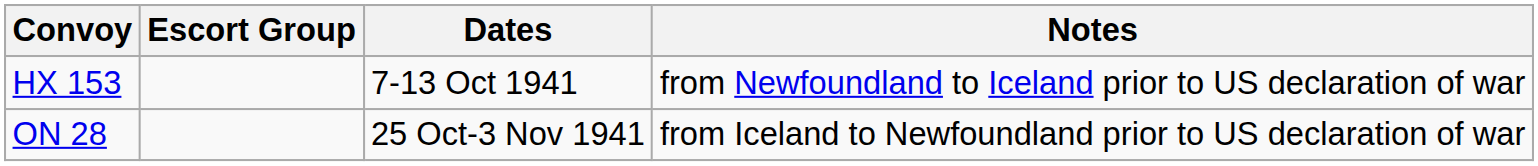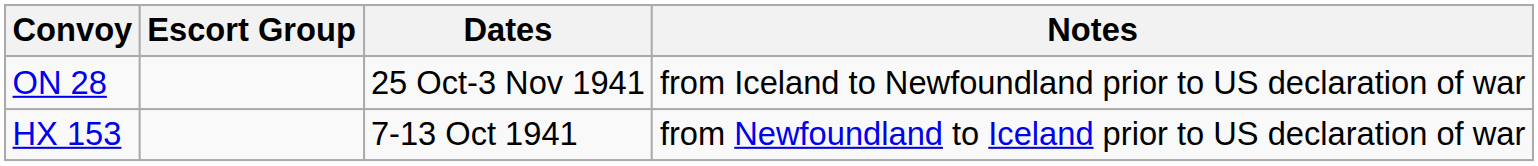 <table class="wikitable">
 <tr>
 <th>Convoy</th>
 <th>Escort Group</th>
 <th>Dates</th>
 <th>Notes</th>
 </tr>
 <tr>
+<td><a href='#'>ON 28</a></td>
+<td></td>
+<td>25 Oct-3 Nov 1941</td>
+<td>from Iceland to Newfoundland prior to US declaration of war</td>
+</tr>
+<tr>
 <td><a href='#'>HX 153</a></td>
 <td></td>
 <td>7-13 Oct 1941</td>
 <td>from <a href='#'>Newfoundland</a> to <a href='#'>Iceland</a> prior to US declaration of war</td>
 </tr>
-<tr>
-<td><a href='#'>ON 28</a></td>
-<td></td>
-<td>25 Oct-3 Nov 1941</td>
-<td>from Iceland to Newfoundland prior to US declaration of war</td>
-</tr>
 </table>
